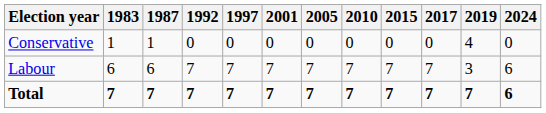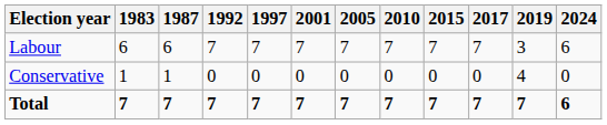 <table class="wikitable">
 <tr>
 <th>Election year</th>
 <th>1983</th>
 <th>1987</th>
 <th>1992</th>
 <th>1997</th>
 <th>2001</th>
 <th>2005</th>
 <th>2010</th>
 <th>2015</th>
 <th>2017</th>
 <th>2019</th>
 <th>2024</th>
 </tr>
 <tr>
+<td><a href='#'>Labour</a></td>
+<td>6</td>
+<td>6</td>
+<td>7</td>
+<td>7</td>
+<td>7</td>
+<td>7</td>
+<td>7</td>
+<td>7</td>
+<td>7</td>
+<td>3</td>
+<td>6</td>
+</tr>
+<tr>
 <td><a href='#'>Conservative</a></td>
 <td>1</td>
 <td>1</td>
 <td>0</td>
 <td>0</td>
 <td>0</td>
 <td>0</td>
 <td>0</td>
 <td>0</td>
 <td>0</td>
 <td>4</td>
 <td>0</td>
-</tr>
-<tr>
-<td><a href='#'>Labour</a></td>
-<td>6</td>
-<td>6</td>
-<td>7</td>
-<td>7</td>
-<td>7</td>
-<td>7</td>
-<td>7</td>
-<td>7</td>
-<td>7</td>
-<td>3</td>
-<td>6</td>
 </tr>
 <tr>
 <td><strong>Total</strong></td>
 <td><strong>7</strong></td>
 <td><strong>7</strong></td>
 <td><strong>7</strong></td>
 <td><strong>7</strong></td>
 <td><strong>7</strong></td>
 <td><strong>7</strong></td>
 <td><strong>7</strong></td>
 <td><strong>7</strong></td>
 <td><strong>7</strong></td>
 <td><strong>7</strong></td>
 <td><strong>6</strong></td>
 </tr>
 </table>
